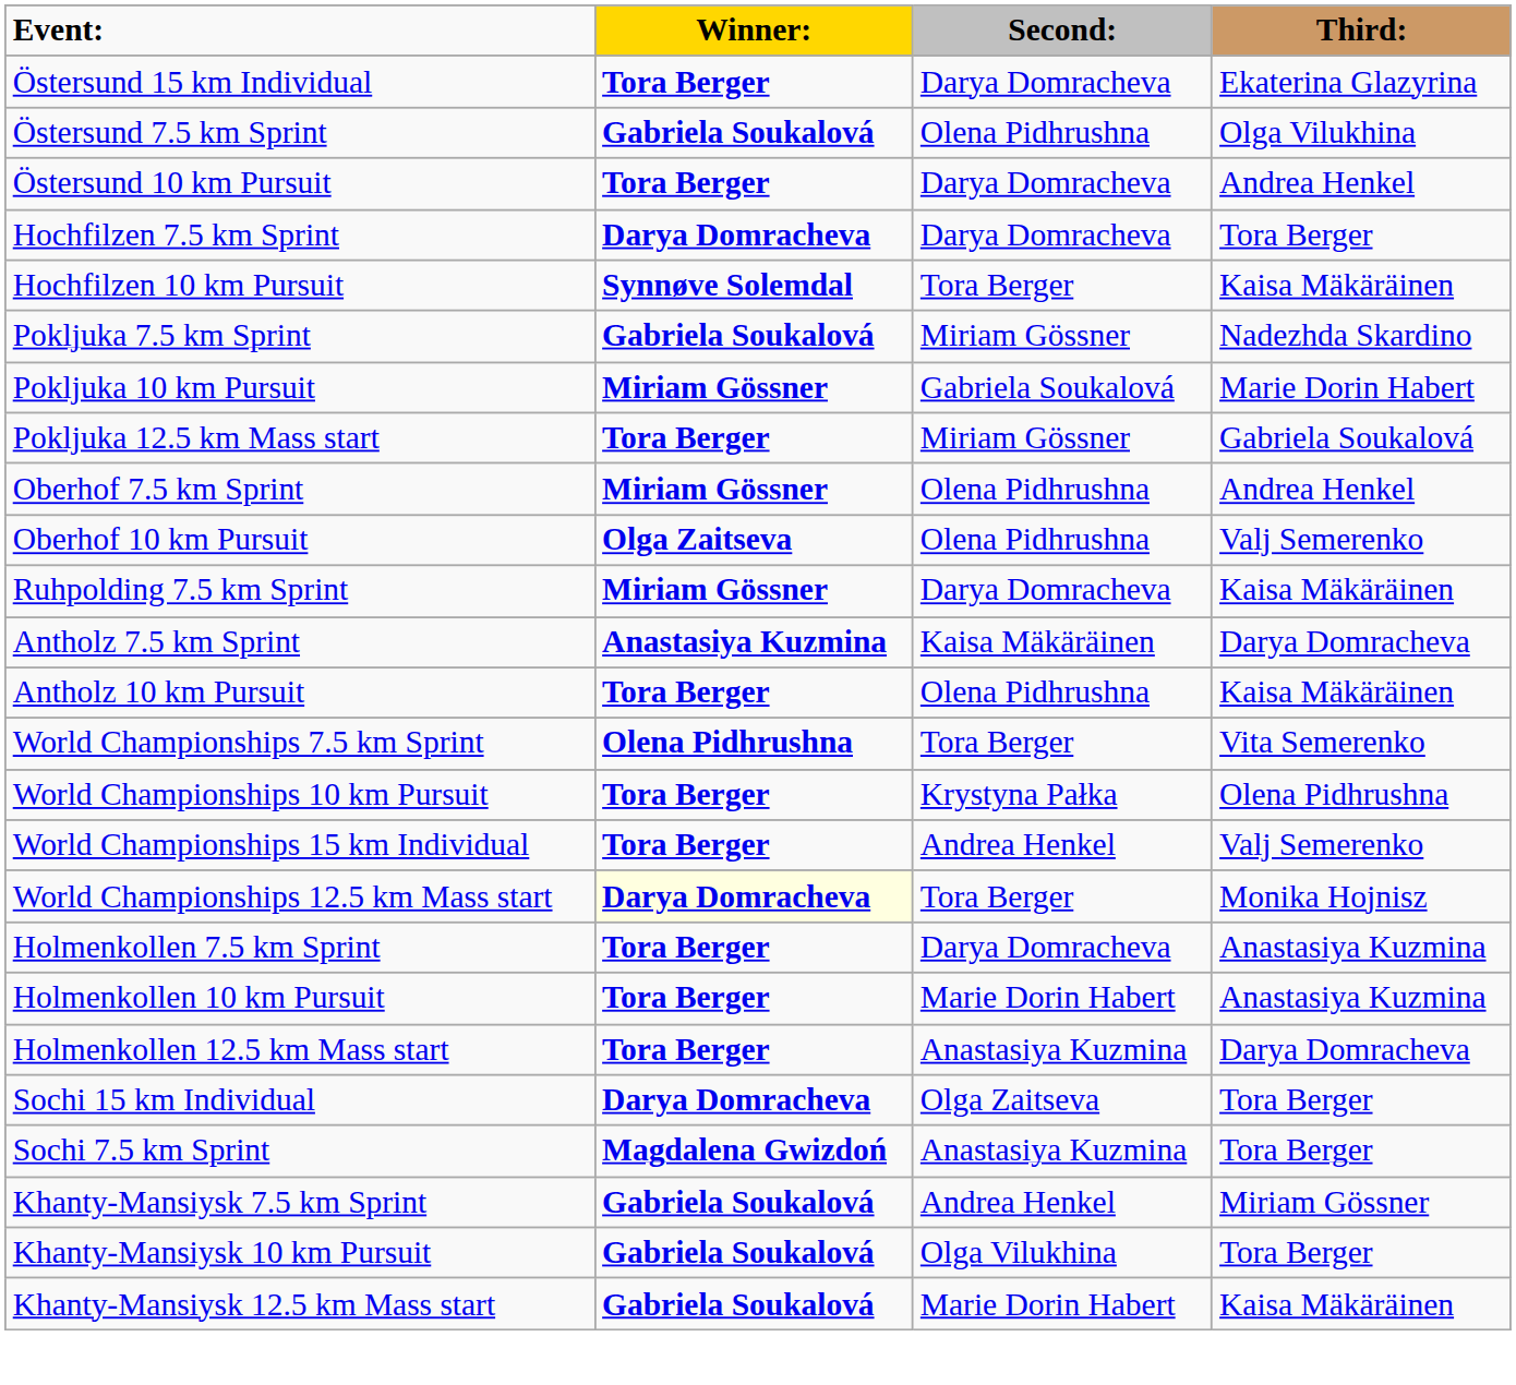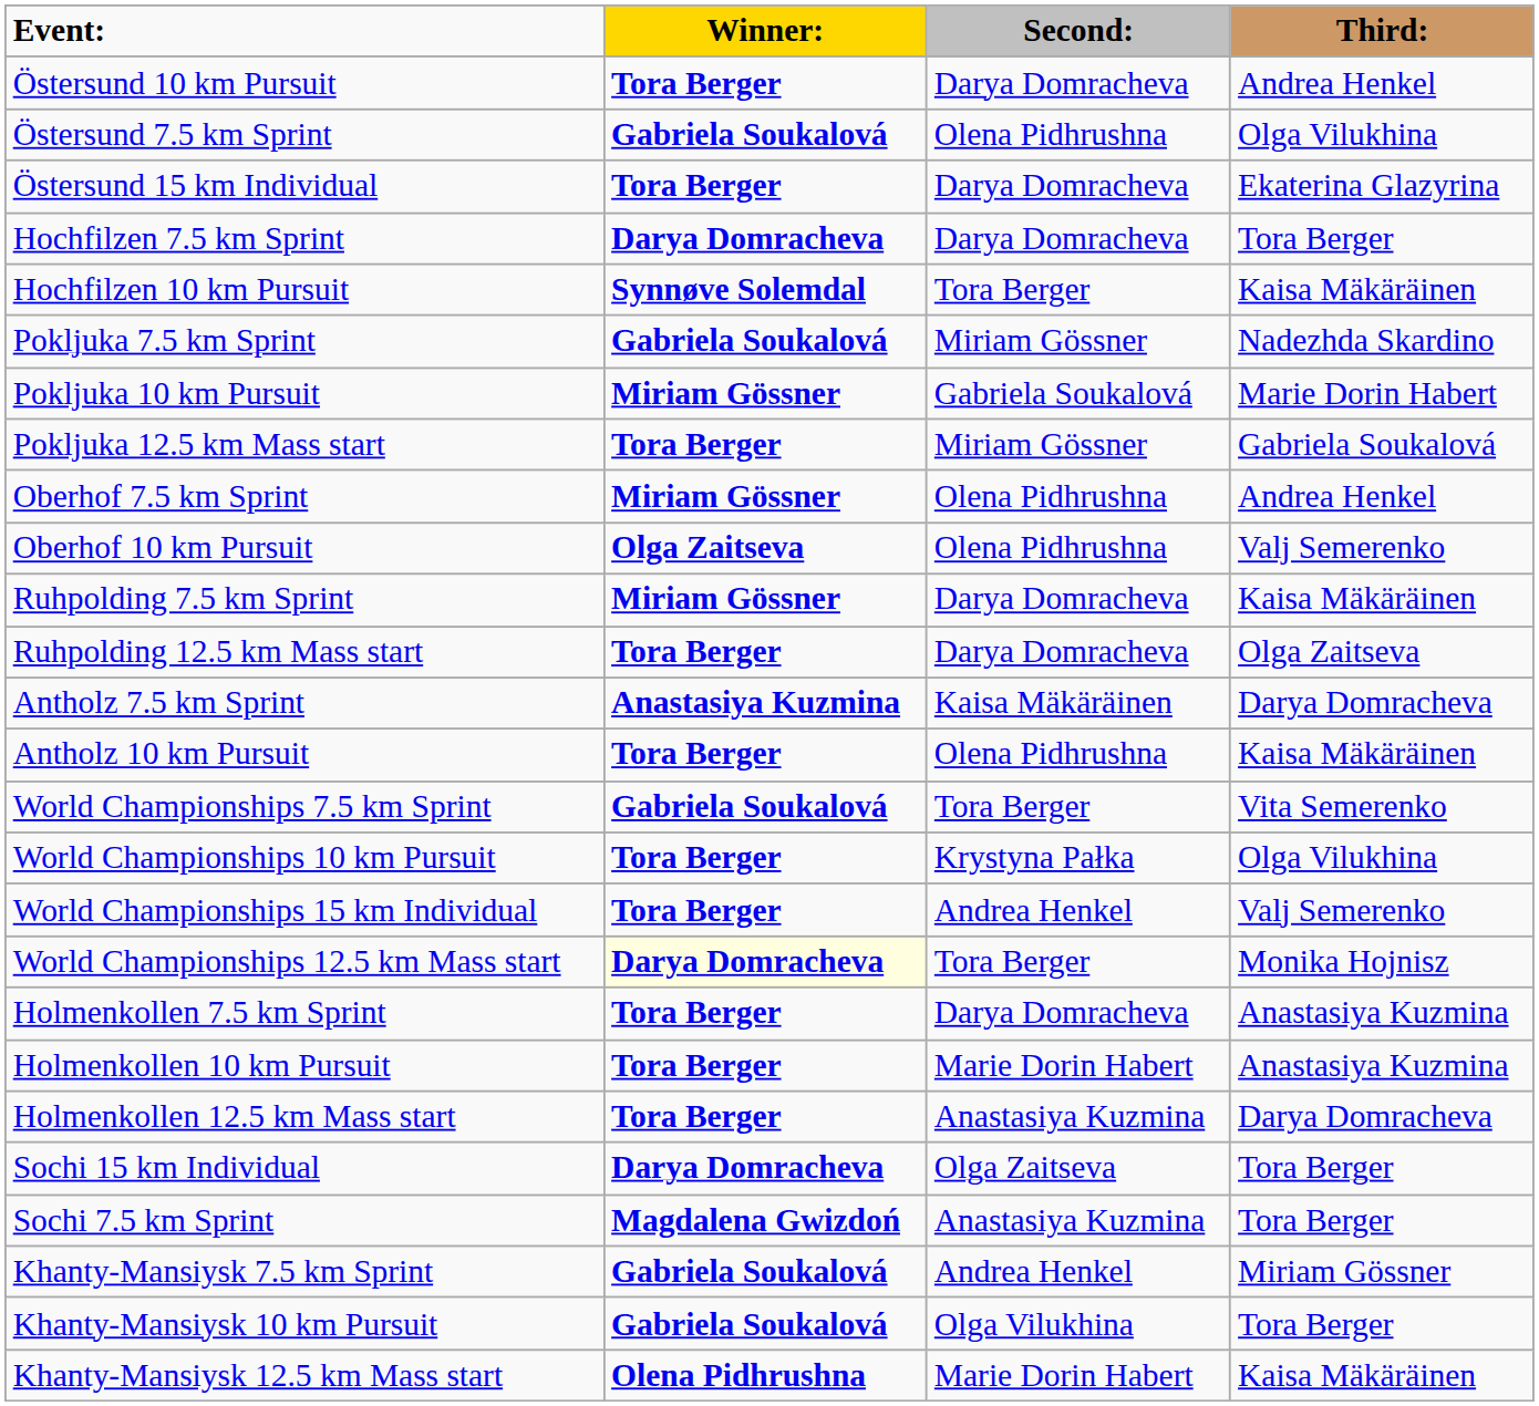 <table class="wikitable" width=85%>
 <tr>
 <td><strong>Event:</strong></td>
 <td style="text-align:center;background-color:gold;"><strong>Winner:</strong></td>
 <td style="text-align:center;background-color:silver;"><strong>Second:</strong></td>
 <td style="text-align:center;background-color:#CC9966;"><strong>Third:</strong></td>
 </tr>
 <tr>
-<td><a href='#'>Östersund 15 km Individual</a><br></td>
+<td><a href='#'>Östersund 10 km Pursuit</a><br></td>
 <td><strong><a href='#'>Tora Berger</a></strong><br><small></small></td>
 <td><a href='#'>Darya Domracheva</a><br><small></small></td>
-<td><a href='#'>Ekaterina Glazyrina</a><br><small></small></td>
+<td><a href='#'>Andrea Henkel</a><br><small></small></td>
 </tr>
 <tr>
 <td><a href='#'>Östersund 7.5 km Sprint</a><br></td>
 <td><strong><a href='#'>Gabriela Soukalová</a></strong><br><small></small></td>
 <td><a href='#'>Olena Pidhrushna</a><br><small></small></td>
 <td><a href='#'>Olga Vilukhina</a><br><small></small></td>
 </tr>
 <tr>
-<td><a href='#'>Östersund 10 km Pursuit</a><br></td>
+<td><a href='#'>Östersund 15 km Individual</a><br></td>
 <td><strong><a href='#'>Tora Berger</a></strong><br><small></small></td>
 <td><a href='#'>Darya Domracheva</a><br><small></small></td>
-<td><a href='#'>Andrea Henkel</a><br><small></small></td>
+<td><a href='#'>Ekaterina Glazyrina</a><br><small></small></td>
 </tr>
 <tr>
 <td><a href='#'>Hochfilzen 7.5 km Sprint</a><br></td>
 <td><strong><a href='#'>Darya Domracheva</a></strong><br><small></small></td>
 <td><a href='#'>Darya Domracheva</a><br><small></small></td>
 <td><a href='#'>Tora Berger</a><br><small></small></td>
 </tr>
 <tr>
 <td><a href='#'>Hochfilzen 10 km Pursuit</a><br></td>
 <td><strong><a href='#'>Synnøve Solemdal</a></strong><br><small></small></td>
 <td><a href='#'>Tora Berger</a><br><small></small></td>
 <td><a href='#'>Kaisa Mäkäräinen</a><br><small></small></td>
 </tr>
 <tr>
 <td><a href='#'>Pokljuka 7.5 km Sprint</a><br></td>
 <td><strong><a href='#'>Gabriela Soukalová</a></strong><br><small></small></td>
 <td><a href='#'>Miriam Gössner</a><br><small></small></td>
 <td><a href='#'>Nadezhda Skardino</a><br><small></small></td>
 </tr>
 <tr>
 <td><a href='#'>Pokljuka 10 km Pursuit</a><br></td>
 <td><strong><a href='#'>Miriam Gössner</a></strong><br><small></small></td>
 <td><a href='#'>Gabriela Soukalová</a><br><small></small></td>
 <td><a href='#'>Marie Dorin Habert</a><br><small></small></td>
 </tr>
 <tr>
 <td><a href='#'>Pokljuka 12.5 km Mass start</a><br></td>
 <td><strong><a href='#'>Tora Berger</a></strong><br><small></small></td>
 <td><a href='#'>Miriam Gössner</a><br><small></small></td>
 <td><a href='#'>Gabriela Soukalová</a><br><small></small></td>
 </tr>
 <tr>
 <td><a href='#'>Oberhof 7.5 km Sprint</a><br></td>
 <td><strong><a href='#'>Miriam Gössner</a></strong><br><small></small></td>
 <td><a href='#'>Olena Pidhrushna</a><br><small></small></td>
 <td><a href='#'>Andrea Henkel</a><br><small></small></td>
 </tr>
 <tr>
 <td><a href='#'>Oberhof 10 km Pursuit</a><br></td>
 <td><strong><a href='#'>Olga Zaitseva</a></strong><br><small></small></td>
 <td><a href='#'>Olena Pidhrushna</a><br><small></small></td>
 <td><a href='#'>Valj Semerenko</a><br><small></small></td>
 </tr>
 <tr>
 <td><a href='#'>Ruhpolding 7.5 km Sprint</a><br></td>
 <td><strong><a href='#'>Miriam Gössner</a></strong><br><small></small></td>
 <td><a href='#'>Darya Domracheva</a><br><small></small></td>
 <td><a href='#'>Kaisa Mäkäräinen</a><br><small></small></td>
 </tr>
 <tr>
+<td><a href='#'>Ruhpolding 12.5 km Mass start</a><br></td>
+<td><strong><a href='#'>Tora Berger</a></strong><br><small></small></td>
+<td><a href='#'>Darya Domracheva</a><br><small></small></td>
+<td><a href='#'>Olga Zaitseva</a><br><small></small></td>
+</tr>
+<tr>
 <td><a href='#'>Antholz 7.5 km Sprint</a><br></td>
 <td><strong><a href='#'>Anastasiya Kuzmina</a></strong><br><small></small></td>
 <td><a href='#'>Kaisa Mäkäräinen</a><br><small></small></td>
 <td><a href='#'>Darya Domracheva</a><br><small></small></td>
 </tr>
 <tr>
 <td><a href='#'>Antholz 10 km Pursuit</a><br></td>
 <td><strong><a href='#'>Tora Berger</a></strong><br><small></small></td>
 <td><a href='#'>Olena Pidhrushna</a><br><small></small></td>
 <td><a href='#'>Kaisa Mäkäräinen</a><br><small></small></td>
 </tr>
 <tr>
 <td><a href='#'>World Championships 7.5 km Sprint</a><br></td>
-<td><strong><a href='#'>Olena Pidhrushna</a></strong><br><small></small></td>
+<td><strong><a href='#'>Gabriela Soukalová</a></strong><br><small></small></td>
 <td><a href='#'>Tora Berger</a><br><small></small></td>
 <td><a href='#'>Vita Semerenko</a><br><small></small></td>
 </tr>
 <tr>
 <td><a href='#'>World Championships 10 km Pursuit</a><br></td>
 <td><strong><a href='#'>Tora Berger</a></strong><br><small></small></td>
 <td><a href='#'>Krystyna Pałka</a><br><small></small></td>
-<td><a href='#'>Olena Pidhrushna</a><br><small></small></td>
+<td><a href='#'>Olga Vilukhina</a><br><small></small></td>
 </tr>
 <tr>
 <td><a href='#'>World Championships 15 km Individual</a><br></td>
 <td><strong><a href='#'>Tora Berger</a></strong><br><small></small></td>
 <td><a href='#'>Andrea Henkel</a><br><small></small></td>
 <td><a href='#'>Valj Semerenko</a><br><small></small></td>
 </tr>
 <tr>
 <td><a href='#'>World Championships 12.5 km Mass start</a><br></td>
 <td style="background: lightyellow;"><strong><a href='#'>Darya Domracheva</a></strong><br><small></small></td>
 <td><a href='#'>Tora Berger</a><br><small></small></td>
 <td><a href='#'>Monika Hojnisz</a><br><small></small></td>
 </tr>
 <tr>
 <td><a href='#'>Holmenkollen 7.5 km Sprint</a><br></td>
 <td><strong><a href='#'>Tora Berger</a></strong><br><small></small></td>
 <td><a href='#'>Darya Domracheva</a><br><small></small></td>
 <td><a href='#'>Anastasiya Kuzmina</a><br><small></small></td>
 </tr>
 <tr>
 <td><a href='#'>Holmenkollen 10 km Pursuit</a><br></td>
 <td><strong><a href='#'>Tora Berger</a></strong><br><small></small></td>
 <td><a href='#'>Marie Dorin Habert</a><br><small></small></td>
 <td><a href='#'>Anastasiya Kuzmina</a><br><small></small></td>
 </tr>
 <tr>
 <td><a href='#'>Holmenkollen 12.5 km Mass start</a><br></td>
 <td><strong><a href='#'>Tora Berger</a></strong><br><small></small></td>
 <td><a href='#'>Anastasiya Kuzmina</a><br><small></small></td>
 <td><a href='#'>Darya Domracheva</a><br><small></small></td>
 </tr>
 <tr>
 <td><a href='#'>Sochi 15 km Individual</a><br></td>
 <td><strong><a href='#'>Darya Domracheva</a></strong><br><small></small></td>
 <td><a href='#'>Olga Zaitseva</a><br><small></small></td>
 <td><a href='#'>Tora Berger</a> <br><small></small></td>
 </tr>
 <tr>
 <td><a href='#'>Sochi 7.5 km Sprint</a><br></td>
 <td><strong><a href='#'>Magdalena Gwizdoń</a></strong><br><small></small></td>
 <td><a href='#'>Anastasiya Kuzmina</a><br><small></small></td>
 <td><a href='#'>Tora Berger</a> <br><small></small></td>
 </tr>
 <tr>
 <td><a href='#'>Khanty-Mansiysk 7.5 km Sprint</a><br></td>
 <td><strong><a href='#'>Gabriela Soukalová</a></strong><br><small></small></td>
 <td><a href='#'>Andrea Henkel</a><br><small></small></td>
 <td><a href='#'>Miriam Gössner</a><br><small></small></td>
 </tr>
 <tr>
 <td><a href='#'>Khanty-Mansiysk 10 km Pursuit</a><br></td>
 <td><strong><a href='#'>Gabriela Soukalová</a></strong><br><small></small></td>
 <td><a href='#'>Olga Vilukhina</a><br><small></small></td>
 <td><a href='#'>Tora Berger</a> <br><small></small></td>
 </tr>
 <tr>
 <td><a href='#'>Khanty-Mansiysk 12.5 km Mass start</a><br></td>
-<td><strong><a href='#'>Gabriela Soukalová</a></strong><br><small></small></td>
+<td><strong><a href='#'>Olena Pidhrushna</a></strong><br><small></small></td>
 <td><a href='#'>Marie Dorin Habert</a><br><small></small></td>
 <td><a href='#'>Kaisa Mäkäräinen</a><br><small></small></td>
 </tr>
 </table>
